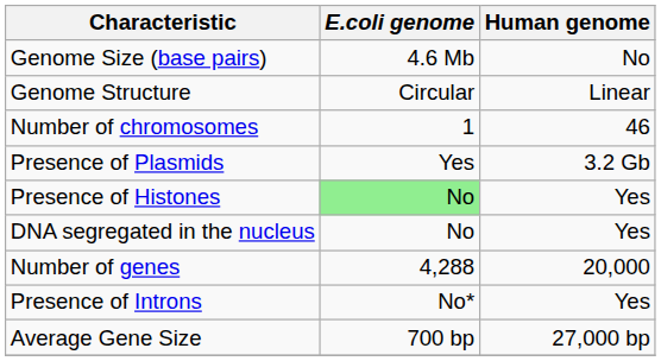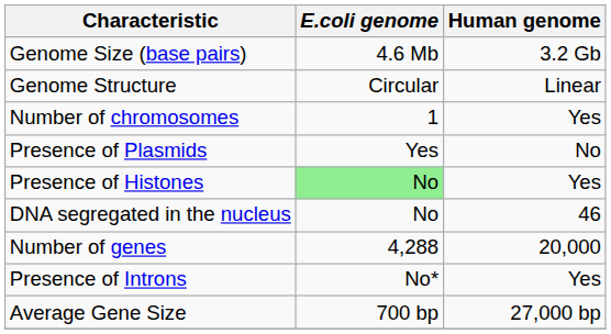 <table class="wikitable">
 <tr>
 <th align="left"><strong>Characteristic</strong></th>
 <th align="left"><strong><em>E.coli<em> genome<strong></th>
 <th align="left"></strong>Human genome<strong></th>
 </tr>
 <tr>
 <td></strong>Genome Size (<a href='#'>base pairs</a>)<strong></td>
 <td align= "right">4.6 Mb</td>
-<td align= "right">No</td>
+<td align = "right">3.2 Gb</td>
 </tr>
 <tr>
 <td></strong>Genome Structure<strong></td>
 <td align= "right">Circular</td>
 <td align= "right">Linear</td>
 </tr>
 <tr>
 <td></strong>Number of <a href='#'>chromosomes</a><strong></td>
 <td align= "right">1</td>
-<td align= "right">46</td>
+<td align= "right">Yes</td>
 </tr>
 <tr>
 <td></strong>Presence of <a href='#'>Plasmids</a><strong></td>
 <td align= "right">Yes</td>
-<td align = "right">3.2 Gb</td>
+<td align= "right">No</td>
 </tr>
 <tr>
 <td></strong>Presence of <a href='#'>Histones</a><strong></td>
 <td align= "right" style="background: lightgreen;">No</td>
 <td align= "right">Yes</td>
 </tr>
 <tr>
 <td></strong>DNA segregated in the <a href='#'>nucleus</a><strong></td>
 <td align= "right">No</td>
-<td align= "right">Yes</td>
+<td align= "right">46</td>
 </tr>
 <tr>
 <td></strong>Number of <a href='#'>genes</a><strong></td>
 <td align= "right">4,288</td>
 <td align= "right">20,000</td>
 </tr>
 <tr>
 <td></strong>Presence of <a href='#'>Introns</a><strong></td>
 <td align= "right">No*</td>
 <td align= "right">Yes</td>
 </tr>
 <tr>
 <td></strong>Average Gene Size<strong></td>
 <td align= "right">700 bp</td>
 <td align= "right">27,000 bp</td>
 </tr>
 <tr>
 </tr>
 </table>
